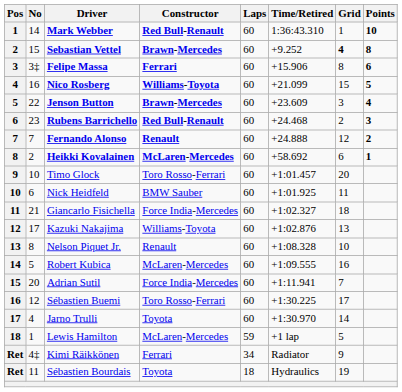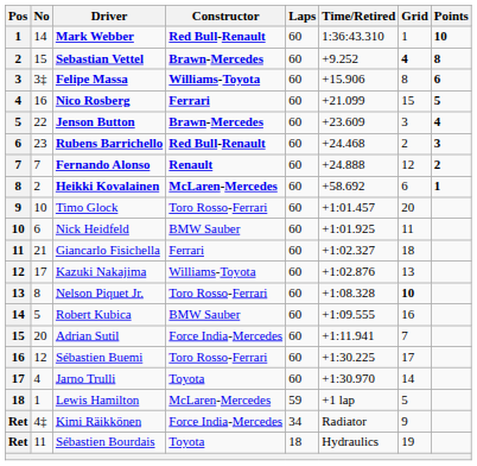 <table class="wikitable" style="font-size: 85%">
 <tr>
 <th>Pos</th>
 <th>No</th>
 <th>Driver</th>
 <th>Constructor</th>
 <th>Laps</th>
 <th>Time/Retired</th>
 <th>Grid</th>
 <th>Points</th>
 </tr>
 <tr>
 <th>1</th>
 <td>14</td>
 <td> <strong><a href='#'>Mark Webber</a></strong></td>
 <td><strong><a href='#'>Red Bull</a>-<a href='#'>Renault</a></strong></td>
 <td>60</td>
 <td>1:36:43.310</td>
 <td>1</td>
 <td><strong>10</strong></td>
 </tr>
 <tr>
 <th>2</th>
 <td>15</td>
 <td> <strong><a href='#'>Sebastian Vettel</a></strong></td>
 <td><strong><a href='#'>Brawn</a>-<a href='#'>Mercedes</a></strong></td>
 <td>60</td>
 <td>+9.252</td>
 <td><strong>4</strong></td>
 <td><strong>8</strong></td>
 </tr>
 <tr>
 <th>3</th>
 <td>3‡</td>
 <td> <strong><a href='#'>Felipe Massa</a></strong></td>
-<td><strong><a href='#'>Ferrari</a></strong></td>
+<td><strong><a href='#'>Williams</a>-<a href='#'>Toyota</a></strong></td>
 <td>60</td>
 <td>+15.906</td>
 <td>8</td>
 <td><strong>6</strong></td>
 </tr>
 <tr>
 <th>4</th>
 <td>16</td>
 <td> <strong><a href='#'>Nico Rosberg</a></strong></td>
-<td><strong><a href='#'>Williams</a>-<a href='#'>Toyota</a></strong></td>
+<td><strong><a href='#'>Ferrari</a></strong></td>
 <td>60</td>
 <td>+21.099</td>
 <td>15</td>
 <td><strong>5</strong></td>
 </tr>
 <tr>
 <th>5</th>
 <td>22</td>
 <td> <strong><a href='#'>Jenson Button</a></strong></td>
 <td><strong><a href='#'>Brawn</a>-<a href='#'>Mercedes</a></strong></td>
 <td>60</td>
 <td>+23.609</td>
 <td>3</td>
 <td><strong>4</strong></td>
 </tr>
 <tr>
 <th>6</th>
 <td>23</td>
 <td> <strong><a href='#'>Rubens Barrichello</a></strong></td>
 <td><strong><a href='#'>Red Bull</a>-<a href='#'>Renault</a></strong></td>
 <td>60</td>
 <td>+24.468</td>
 <td>2</td>
 <td><strong>3</strong></td>
 </tr>
 <tr>
 <th>7</th>
 <td>7</td>
 <td> <strong><a href='#'>Fernando Alonso</a></strong></td>
 <td><strong><a href='#'>Renault</a></strong></td>
 <td>60</td>
 <td>+24.888</td>
 <td>12</td>
 <td><strong>2</strong></td>
 </tr>
 <tr>
 <th>8</th>
 <td>2</td>
 <td> <strong><a href='#'>Heikki Kovalainen</a></strong></td>
 <td><strong><a href='#'>McLaren</a>-<a href='#'>Mercedes</a></strong></td>
 <td>60</td>
 <td>+58.692</td>
 <td>6</td>
 <td><strong>1</strong></td>
 </tr>
 <tr>
 <th>9</th>
 <td>10</td>
 <td> <a href='#'>Timo Glock</a></td>
 <td><a href='#'>Toro Rosso</a>-<a href='#'>Ferrari</a></td>
 <td>60</td>
 <td>+1:01.457</td>
 <td>20</td>
 <td></td>
 </tr>
 <tr>
 <th>10</th>
 <td>6</td>
 <td> <a href='#'>Nick Heidfeld</a></td>
 <td><a href='#'>BMW Sauber</a></td>
 <td>60</td>
 <td>+1:01.925</td>
 <td>11</td>
 <td></td>
 </tr>
 <tr>
 <th>11</th>
 <td>21</td>
 <td> <a href='#'>Giancarlo Fisichella</a></td>
-<td><a href='#'>Force India</a>-<a href='#'>Mercedes</a></td>
+<td><a href='#'>Ferrari</a></td>
 <td>60</td>
 <td>+1:02.327</td>
 <td>18</td>
 <td></td>
 </tr>
 <tr>
 <th>12</th>
 <td>17</td>
 <td> <a href='#'>Kazuki Nakajima</a></td>
 <td><a href='#'>Williams</a>-<a href='#'>Toyota</a></td>
 <td>60</td>
 <td>+1:02.876</td>
 <td>13</td>
 <td></td>
 </tr>
 <tr>
 <th>13</th>
 <td>8</td>
 <td> <a href='#'>Nelson Piquet Jr.</a></td>
-<td><a href='#'>Renault</a></td>
+<td><a href='#'>Toro Rosso</a>-<a href='#'>Ferrari</a></td>
 <td>60</td>
 <td>+1:08.328</td>
-<td>10</td>
+<td><strong>10</strong></td>
 <td></td>
 </tr>
 <tr>
 <th>14</th>
 <td>5</td>
 <td> <a href='#'>Robert Kubica</a></td>
-<td><a href='#'>McLaren</a>-<a href='#'>Mercedes</a></td>
+<td><a href='#'>BMW Sauber</a></td>
 <td>60</td>
 <td>+1:09.555</td>
 <td>16</td>
 <td></td>
 </tr>
 <tr>
 <th>15</th>
 <td>20</td>
 <td> <a href='#'>Adrian Sutil</a></td>
 <td><a href='#'>Force India</a>-<a href='#'>Mercedes</a></td>
 <td>60</td>
 <td>+1:11.941</td>
 <td>7</td>
 <td></td>
 </tr>
 <tr>
 <th>16</th>
 <td>12</td>
 <td> <a href='#'>Sébastien Buemi</a></td>
 <td><a href='#'>Toro Rosso</a>-<a href='#'>Ferrari</a></td>
 <td>60</td>
 <td>+1:30.225</td>
 <td>17</td>
 <td></td>
 </tr>
 <tr>
 <th>17</th>
 <td>4</td>
 <td> <a href='#'>Jarno Trulli</a></td>
 <td><a href='#'>Toyota</a></td>
 <td>60</td>
 <td>+1:30.970</td>
 <td>14</td>
 <td></td>
 </tr>
 <tr>
 <th>18</th>
 <td>1</td>
 <td> <a href='#'>Lewis Hamilton</a></td>
 <td><a href='#'>McLaren</a>-<a href='#'>Mercedes</a></td>
 <td>59</td>
 <td>+1 lap</td>
 <td>5</td>
 <td></td>
 </tr>
 <tr>
 <th>Ret</th>
 <td>4‡</td>
 <td> <a href='#'>Kimi Räikkönen</a></td>
-<td><a href='#'>Ferrari</a></td>
+<td><a href='#'>Force India</a>-<a href='#'>Mercedes</a></td>
 <td>34</td>
 <td>Radiator</td>
 <td>9</td>
 <td></td>
 </tr>
 <tr>
 <th>Ret</th>
 <td>11</td>
 <td> <a href='#'>Sébastien Bourdais</a></td>
 <td><a href='#'>Toyota</a></td>
 <td>18</td>
 <td>Hydraulics</td>
 <td>19</td>
 <td></td>
 </tr>
 <tr>
 <th colspan="8"></th>
 </tr>
 </table>
